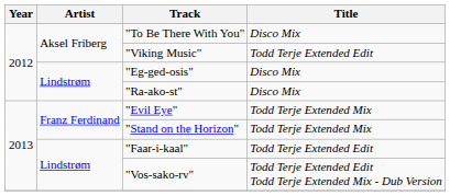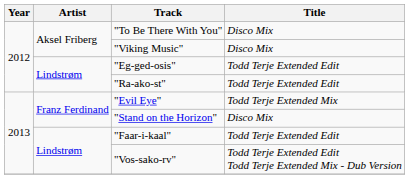 <table class="wikitable">
 <tr>
 <th style="text-align:center; width:35px;">Year</th>
 <th>Artist</th>
 <th>Track</th>
 <th>Title</th>
 </tr>
 <tr>
 <td style="text-align:center;" rowspan="4">2012</td>
 <td rowspan="2">Aksel Friberg</td>
 <td>"To Be There With You"</td>
 <td><em>Disco Mix</em></td>
 </tr>
 <tr>
 <td>"Viking Music"</td>
-<td><em>Todd Terje Extended Edit</em></td>
+<td><em>Disco Mix</em></td>
 </tr>
 <tr>
 <td rowspan="2"><a href='#'>Lindstrøm</a></td>
 <td>"Eg-ged-osis"</td>
-<td><em>Disco Mix</em></td>
+<td><em>Todd Terje Extended Edit</em></td>
 </tr>
 <tr>
 <td>"Ra-ako-st"</td>
-<td><em>Disco Mix</em></td>
+<td><em>Todd Terje Extended Edit</em></td>
 </tr>
 <tr>
 <td style="text-align:center;" rowspan="4">2013</td>
 <td rowspan="2"><a href='#'>Franz Ferdinand</a></td>
 <td>"<a href='#'>Evil Eye</a>"</td>
 <td><em>Todd Terje Extended Mix</em></td>
 </tr>
 <tr>
 <td>"<a href='#'>Stand on the Horizon</a>"</td>
-<td><em>Todd Terje Extended Mix</em></td>
+<td><em>Disco Mix</em></td>
 </tr>
 <tr>
 <td rowspan="2"><a href='#'>Lindstrøm</a></td>
 <td>"Faar-i-kaal"</td>
 <td><em>Todd Terje Extended Edit</em></td>
 </tr>
 <tr>
 <td>"Vos-sako-rv"</td>
 <td><em>Todd Terje Extended Edit</em><br><em>Todd Terje Extended Mix - Dub Version</em></td>
 </tr>
 <tr>
 </tr>
 </table>
